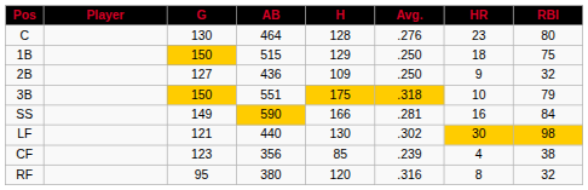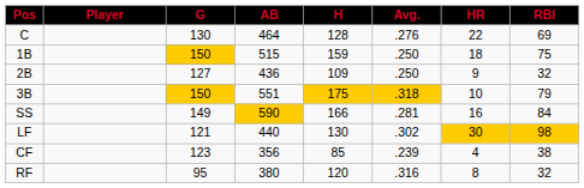 <table class="wikitable sortable">
 <tr>
 <th style="background:black;color:#d40026;" width="5%">Pos</th>
 <th style="background:black;color:#d40026;" width="16%">Player</th>
 <th style="background:black;color:#d40026;" width="9%">G</th>
 <th style="background:black;color:#d40026;" width="9%">AB</th>
 <th style="background:black;color:#d40026;" width="9%">H</th>
 <th style="background:black;color:#d40026;" width="9%">Avg.</th>
 <th style="background:black;color:#d40026;" width="9%">HR</th>
 <th style="background:black;color:#d40026;" width="9%">RBI</th>
 </tr>
 <tr align="center">
 <td>C</td>
 <td></td>
 <td>130</td>
 <td>464</td>
 <td>128</td>
 <td>.276</td>
-<td>23</td>
-<td>80</td>
+<td>22</td>
+<td>69</td>
 </tr>
 <tr align="center">
 <td>1B</td>
 <td></td>
 <td bgcolor=#FFCC00>150</td>
 <td>515</td>
-<td>129</td>
+<td>159</td>
 <td>.250</td>
 <td>18</td>
 <td>75</td>
 </tr>
 <tr align="center">
 <td>2B</td>
 <td></td>
 <td>127</td>
 <td>436</td>
 <td>109</td>
 <td>.250</td>
 <td>9</td>
 <td>32</td>
 </tr>
 <tr align="center">
 <td>3B</td>
 <td></td>
 <td bgcolor="#FFCC00">150</td>
 <td>551</td>
 <td bgcolor="#FFCC00">175</td>
 <td bgcolor="#FFCC00">.318</td>
 <td>10</td>
 <td>79</td>
 </tr>
 <tr align="center">
 <td>SS</td>
 <td></td>
 <td>149</td>
 <td bgcolor=#FFCC00>590</td>
 <td>166</td>
 <td>.281</td>
 <td>16</td>
 <td>84</td>
 </tr>
 <tr align="center">
 <td>LF</td>
 <td></td>
 <td>121</td>
 <td>440</td>
 <td>130</td>
 <td>.302</td>
 <td bgcolor=#FFCC00>30</td>
 <td bgcolor=#FFCC00>98</td>
 </tr>
 <tr align="center">
 <td>CF</td>
 <td></td>
 <td>123</td>
 <td>356</td>
 <td>85</td>
 <td>.239</td>
 <td>4</td>
 <td>38</td>
 </tr>
 <tr align="center">
 <td>RF</td>
 <td></td>
 <td>95</td>
 <td>380</td>
 <td>120</td>
 <td>.316</td>
 <td>8</td>
 <td>32</td>
 </tr>
 </table>
